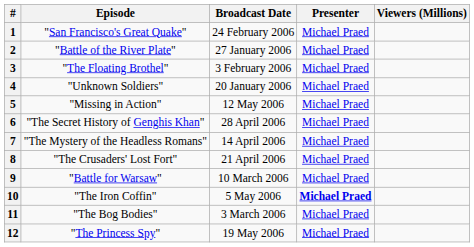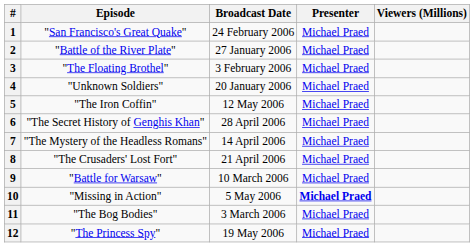 <table class="wikitable" border="1" style="text-align: center">
 <tr>
 <th>#</th>
 <th>Episode</th>
 <th>Broadcast Date</th>
 <th>Presenter</th>
 <th>Viewers (Millions)</th>
 </tr>
 <tr>
 <th>1</th>
 <td>"<a href='#'>San Francisco's Great Quake</a>"</td>
 <td>24 February 2006</td>
 <td><a href='#'>Michael Praed</a></td>
 <td></td>
 </tr>
 <tr>
 <th>2</th>
 <td>"<a href='#'>Battle of the River Plate</a>"</td>
 <td>27 January 2006</td>
 <td><a href='#'>Michael Praed</a></td>
 <td></td>
 </tr>
 <tr>
 <th>3</th>
 <td>"<a href='#'>The Floating Brothel</a>"</td>
 <td>3 February 2006</td>
 <td><a href='#'>Michael Praed</a></td>
 <td></td>
 </tr>
 <tr>
 <th>4</th>
 <td>"Unknown Soldiers"</td>
 <td>20 January 2006</td>
 <td><a href='#'>Michael Praed</a></td>
 <td></td>
 </tr>
 <tr>
 <th>5</th>
-<td>"Missing in Action"</td>
+<td>"The Iron Coffin"</td>
 <td>12 May 2006</td>
 <td><a href='#'>Michael Praed</a></td>
 <td></td>
 </tr>
 <tr>
 <th>6</th>
 <td>"The Secret History of <a href='#'>Genghis Khan</a>"</td>
 <td>28 April 2006</td>
 <td><a href='#'>Michael Praed</a></td>
 <td></td>
 </tr>
 <tr>
 <th>7</th>
 <td>"The Mystery of the Headless Romans"</td>
 <td>14 April 2006</td>
 <td><a href='#'>Michael Praed</a></td>
 <td></td>
 </tr>
 <tr>
 <th>8</th>
 <td>"The Crusaders' Lost Fort"</td>
 <td>21 April 2006</td>
 <td><a href='#'>Michael Praed</a></td>
 <td></td>
 </tr>
 <tr>
 <th>9</th>
 <td>"<a href='#'>Battle for Warsaw</a>"</td>
 <td>10 March 2006</td>
 <td><a href='#'>Michael Praed</a></td>
 <td></td>
 </tr>
 <tr>
 <th>10</th>
-<td>"The Iron Coffin"</td>
+<td>"Missing in Action"</td>
 <td>5 May 2006</td>
 <td><strong><a href='#'>Michael Praed</a></strong></td>
 <td></td>
 </tr>
 <tr>
 <th>11</th>
 <td>"The Bog Bodies"</td>
 <td>3 March 2006</td>
 <td><a href='#'>Michael Praed</a></td>
 <td></td>
 </tr>
 <tr>
 <th>12</th>
 <td>"<a href='#'>The Princess Spy</a>"</td>
 <td>19 May 2006</td>
 <td><a href='#'>Michael Praed</a></td>
 <td></td>
 </tr>
 </table>
